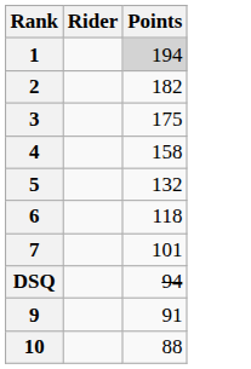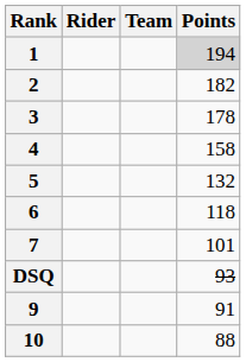 <table class="wikitable">
 <tr>
 <th scope="col">Rank</th>
 <th scope="col">Rider</th>
+<th scope="col">Team</th>
 <th scope="col">Points</th>
 </tr>
 <tr>
 <th scope="row">1</th>
 <td> </td>
+<td></td>
 <td style="background: lightgrey; text-align:right;">194</td>
 </tr>
 <tr>
 <th scope="row">2</th>
+<td></td>
 <td></td>
 <td style="text-align:right;">182</td>
 </tr>
 <tr>
 <th scope="row">3</th>
 <td></td>
-<td style="text-align:right;">175</td>
+<td></td>
+<td style="text-align:right;">178</td>
 </tr>
 <tr>
 <th scope="row">4</th>
+<td></td>
 <td></td>
 <td style="text-align:right;">158</td>
 </tr>
 <tr>
 <th scope="row">5</th>
 <td></td>
+<td></td>
 <td style="text-align:right;">132</td>
 </tr>
 <tr>
 <th scope="row">6</th>
 <td> </td>
+<td></td>
 <td style="text-align:right;">118</td>
 </tr>
 <tr>
 <th scope="row">7</th>
+<td></td>
 <td></td>
 <td style="text-align:right;">101</td>
 </tr>
 <tr>
 <th scope="row">DSQ</th>
 <td><s></s></td>
-<td style="text-align:right;"><s>94</s></td>
+<td><s></s></td>
+<td style="text-align:right;"><s>93</s></td>
 </tr>
 <tr>
 <th scope="row">9</th>
+<td></td>
 <td></td>
 <td style="text-align:right;">91</td>
 </tr>
 <tr>
 <th scope="row">10</th>
 <td></td>
+<td></td>
 <td style="text-align:right;">88</td>
 </tr>
 </table>
